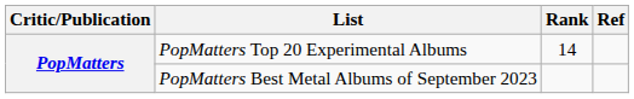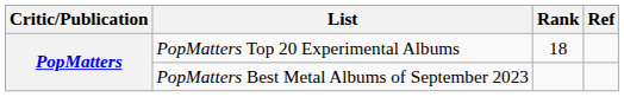 <table class="wikitable plainrowheaders">
 <tr>
 <th scope="col">Critic/Publication</th>
 <th scope="col">List</th>
 <th scope="col">Rank</th>
 <th scope="col">Ref</th>
 </tr>
 <tr>
 <th scope="row" rowspan=2><em><a href='#'>PopMatters</a></em></th>
 <td><em>PopMatters</em> Top 20 Experimental Albums</td>
-<td style="text-align:center;">14</td>
+<td style="text-align:center;">18</td>
 <td style="text-align:center;"></td>
 </tr>
 <tr>
 <td><em>PopMatters</em> Best Metal Albums of September 2023</td>
 <td></td>
 <td style="text-align:center;"></td>
 </tr>
 </table>
